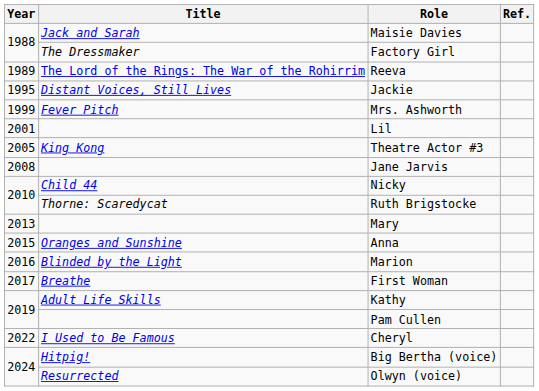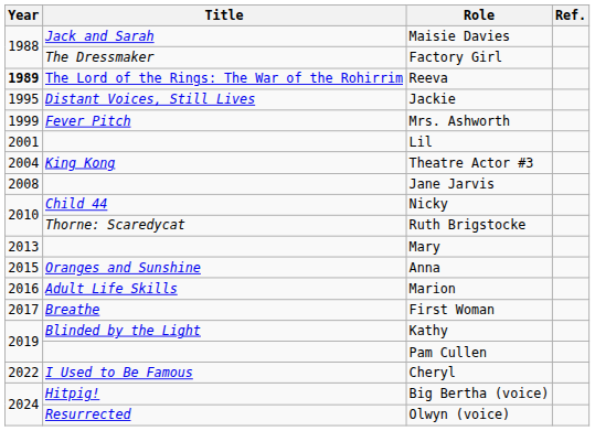 <table class="wikitable sortable">
 <tr>
 <th>Year</th>
 <th>Title</th>
 <th>Role</th>
 <th>Ref.</th>
 </tr>
 <tr>
 <td rowspan="2">1988</td>
 <td><em><a href='#'>Jack and Sarah</a></em></td>
 <td>Maisie Davies</td>
 <td></td>
 </tr>
 <tr>
 <td><em>The Dressmaker</em></td>
 <td>Factory Girl</td>
 <td></td>
 </tr>
 <tr>
-<td>1989</td>
+<td><strong>1989</strong></td>
 <td></em><a href='#'>The Lord of the Rings: The War of the Rohirrim</a><em></td>
 <td>Reeva</td>
 <td></td>
 </tr>
 <tr>
 <td>1995</td>
 <td><em><a href='#'>Distant Voices, Still Lives</a></em></td>
 <td>Jackie</td>
 <td></td>
 </tr>
 <tr>
 <td>1999</td>
 <td><em><a href='#'>Fever Pitch</a></em></td>
 <td>Mrs. Ashworth</td>
 <td></td>
 </tr>
 <tr>
 <td>2001</td>
 <td><em></em></td>
 <td>Lil</td>
 <td></td>
 </tr>
 <tr>
-<td>2005</td>
+<td>2004</td>
 <td><em><a href='#'>King Kong</a></em></td>
 <td>Theatre Actor #3</td>
 <td></td>
 </tr>
 <tr>
 <td>2008</td>
 <td><em></em></td>
 <td>Jane Jarvis</td>
 <td></td>
 </tr>
 <tr>
 <td rowspan="2">2010</td>
 <td><em><a href='#'>Child 44</a></em></td>
 <td>Nicky</td>
 <td></td>
 </tr>
 <tr>
 <td><em>Thorne: Scaredycat</em></td>
 <td>Ruth Brigstocke</td>
 <td></td>
 </tr>
 <tr>
 <td>2013</td>
 <td><em></em></td>
 <td>Mary</td>
 <td></td>
 </tr>
 <tr>
 <td>2015</td>
 <td><em><a href='#'>Oranges and Sunshine</a></em></td>
 <td>Anna</td>
 <td></td>
 </tr>
 <tr>
 <td>2016</td>
-<td><em><a href='#'>Blinded by the Light</a></em></td>
+<td><em><a href='#'>Adult Life Skills</a></em></td>
 <td>Marion</td>
 <td></td>
 </tr>
 <tr>
 <td>2017</td>
 <td><em><a href='#'>Breathe</a></em></td>
 <td>First Woman</td>
 <td></td>
 </tr>
 <tr>
 <td rowspan="2">2019</td>
-<td><em><a href='#'>Adult Life Skills</a></em></td>
+<td><em><a href='#'>Blinded by the Light</a></em></td>
 <td>Kathy</td>
 <td></td>
 </tr>
 <tr>
 <td><em></em></td>
 <td>Pam Cullen</td>
 <td></td>
 </tr>
 <tr>
 <td>2022</td>
 <td><em><a href='#'>I Used to Be Famous</a></em></td>
 <td>Cheryl</td>
 <td></td>
 </tr>
 <tr>
 <td rowspan="2">2024</td>
 <td><em><a href='#'>Hitpig!</a></td>
 <td>Big Bertha (voice)</td>
 <td></td>
 </tr>
 <tr>
 <td><em><a href='#'>Resurrected</a></em></td>
 <td>Olwyn (voice)</td>
 <td></td>
 </tr>
 </table>
